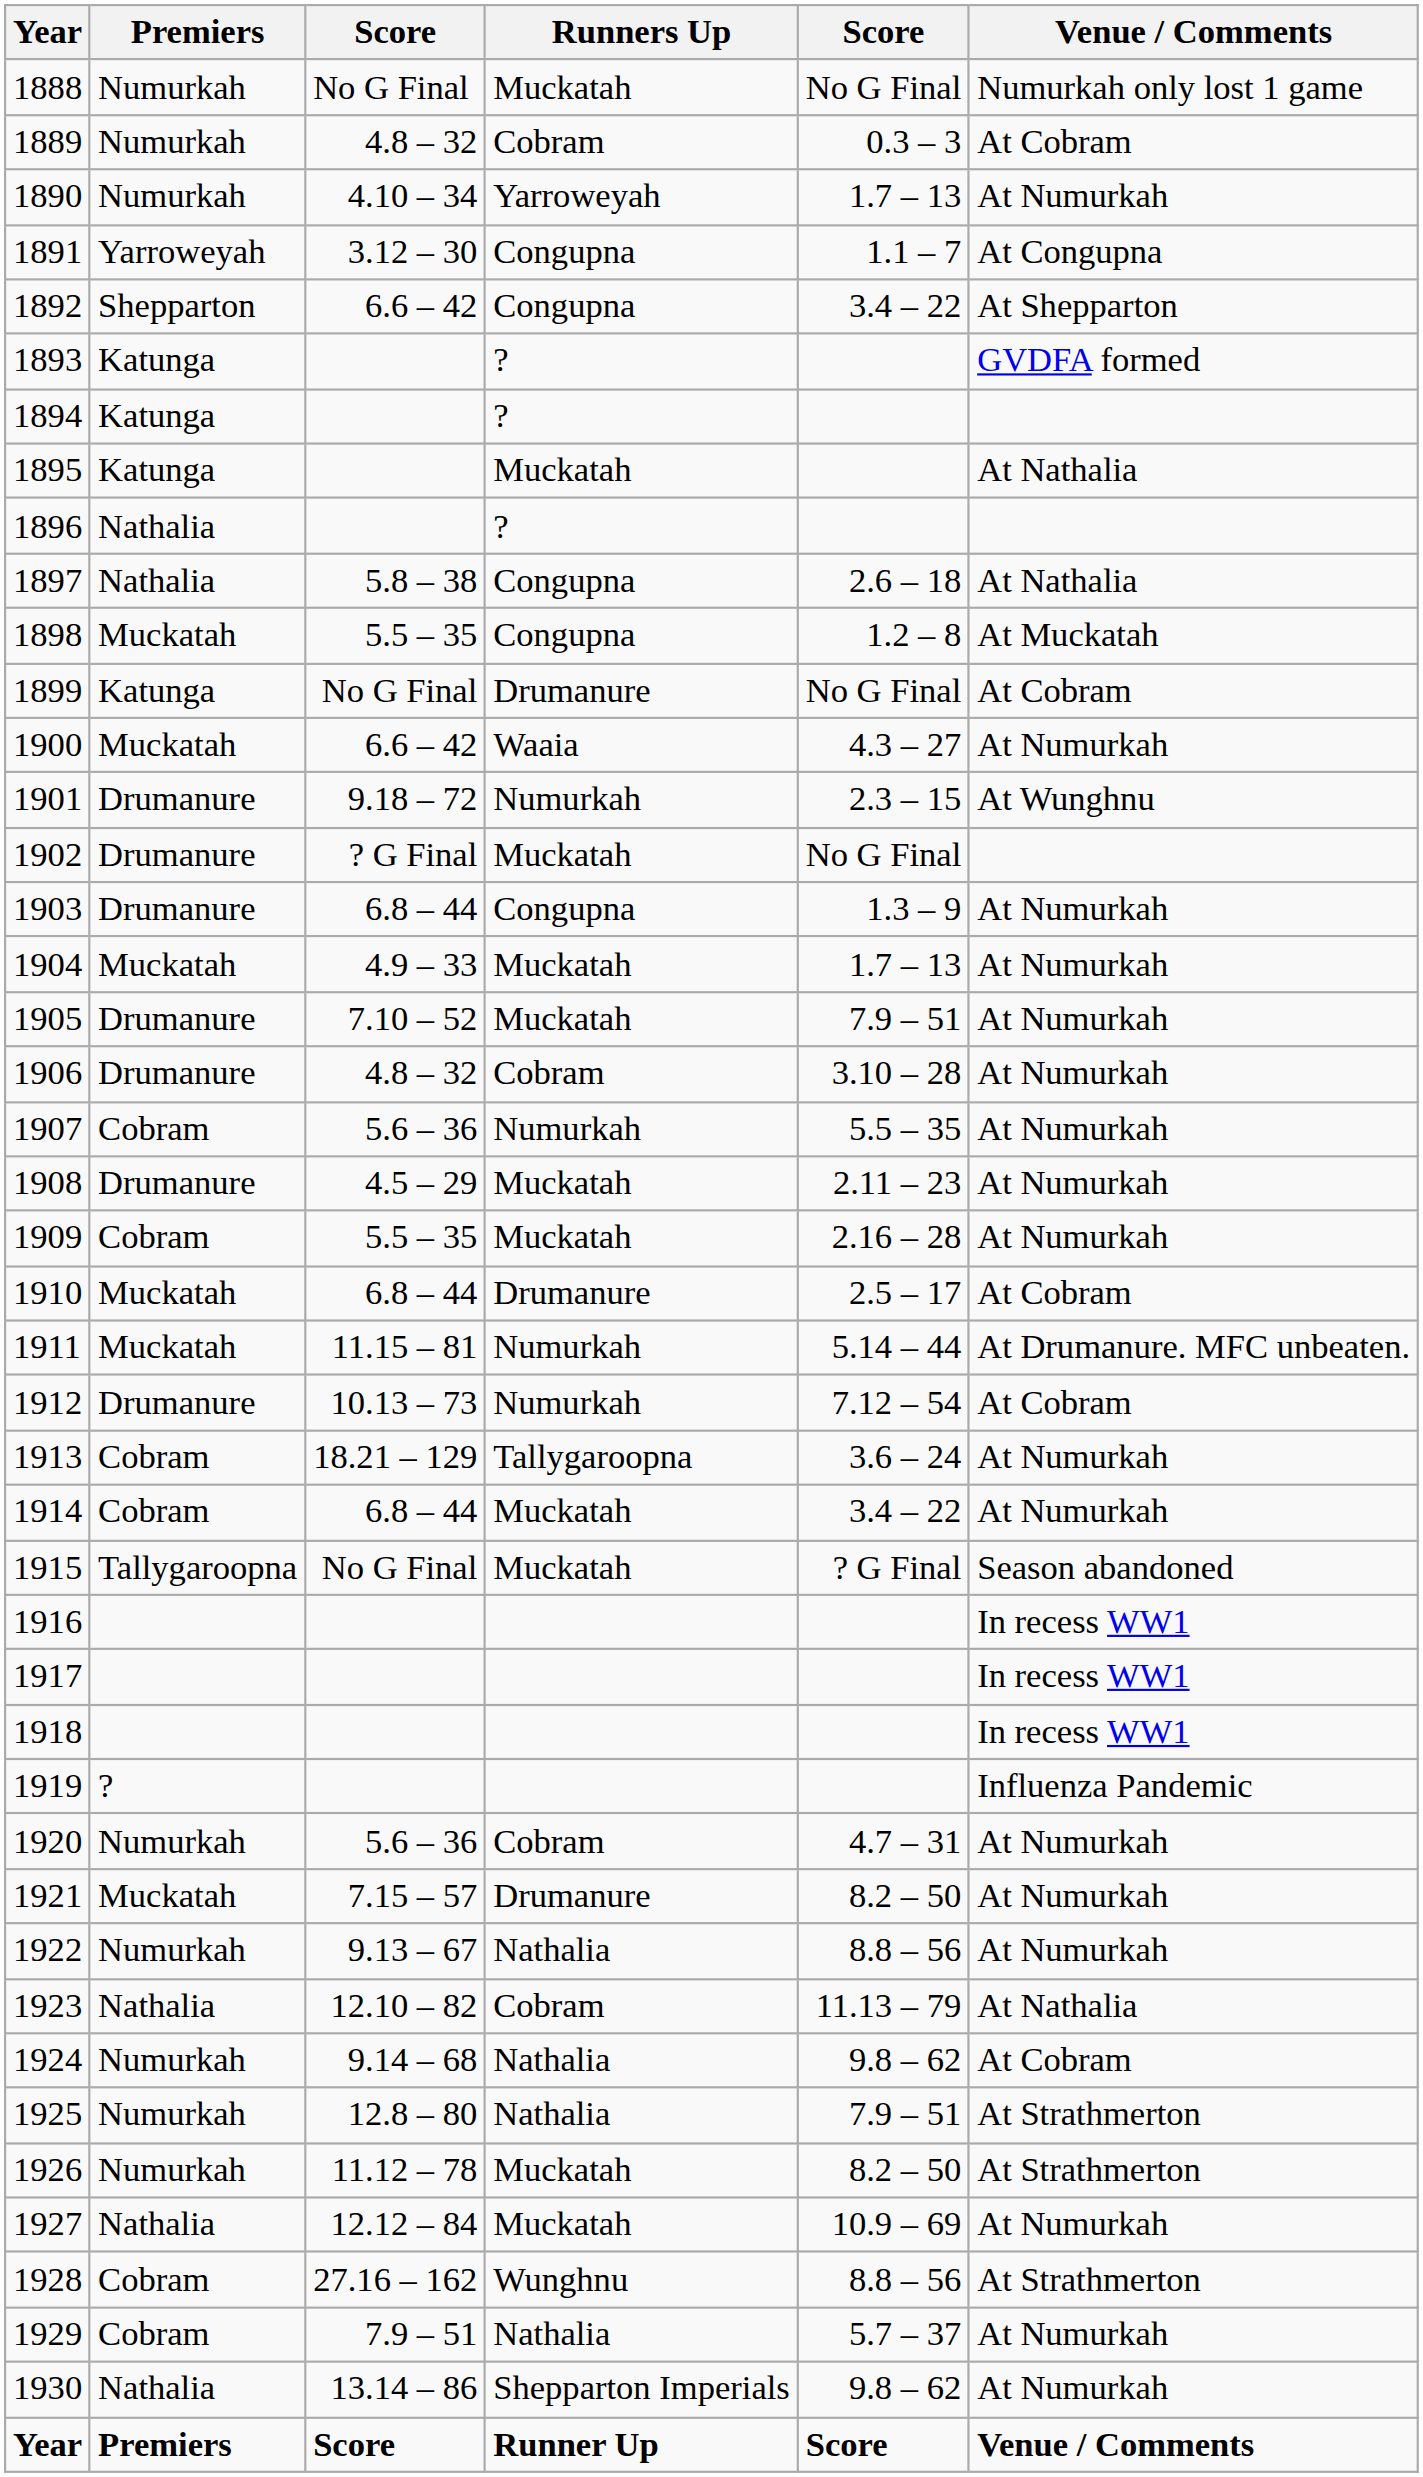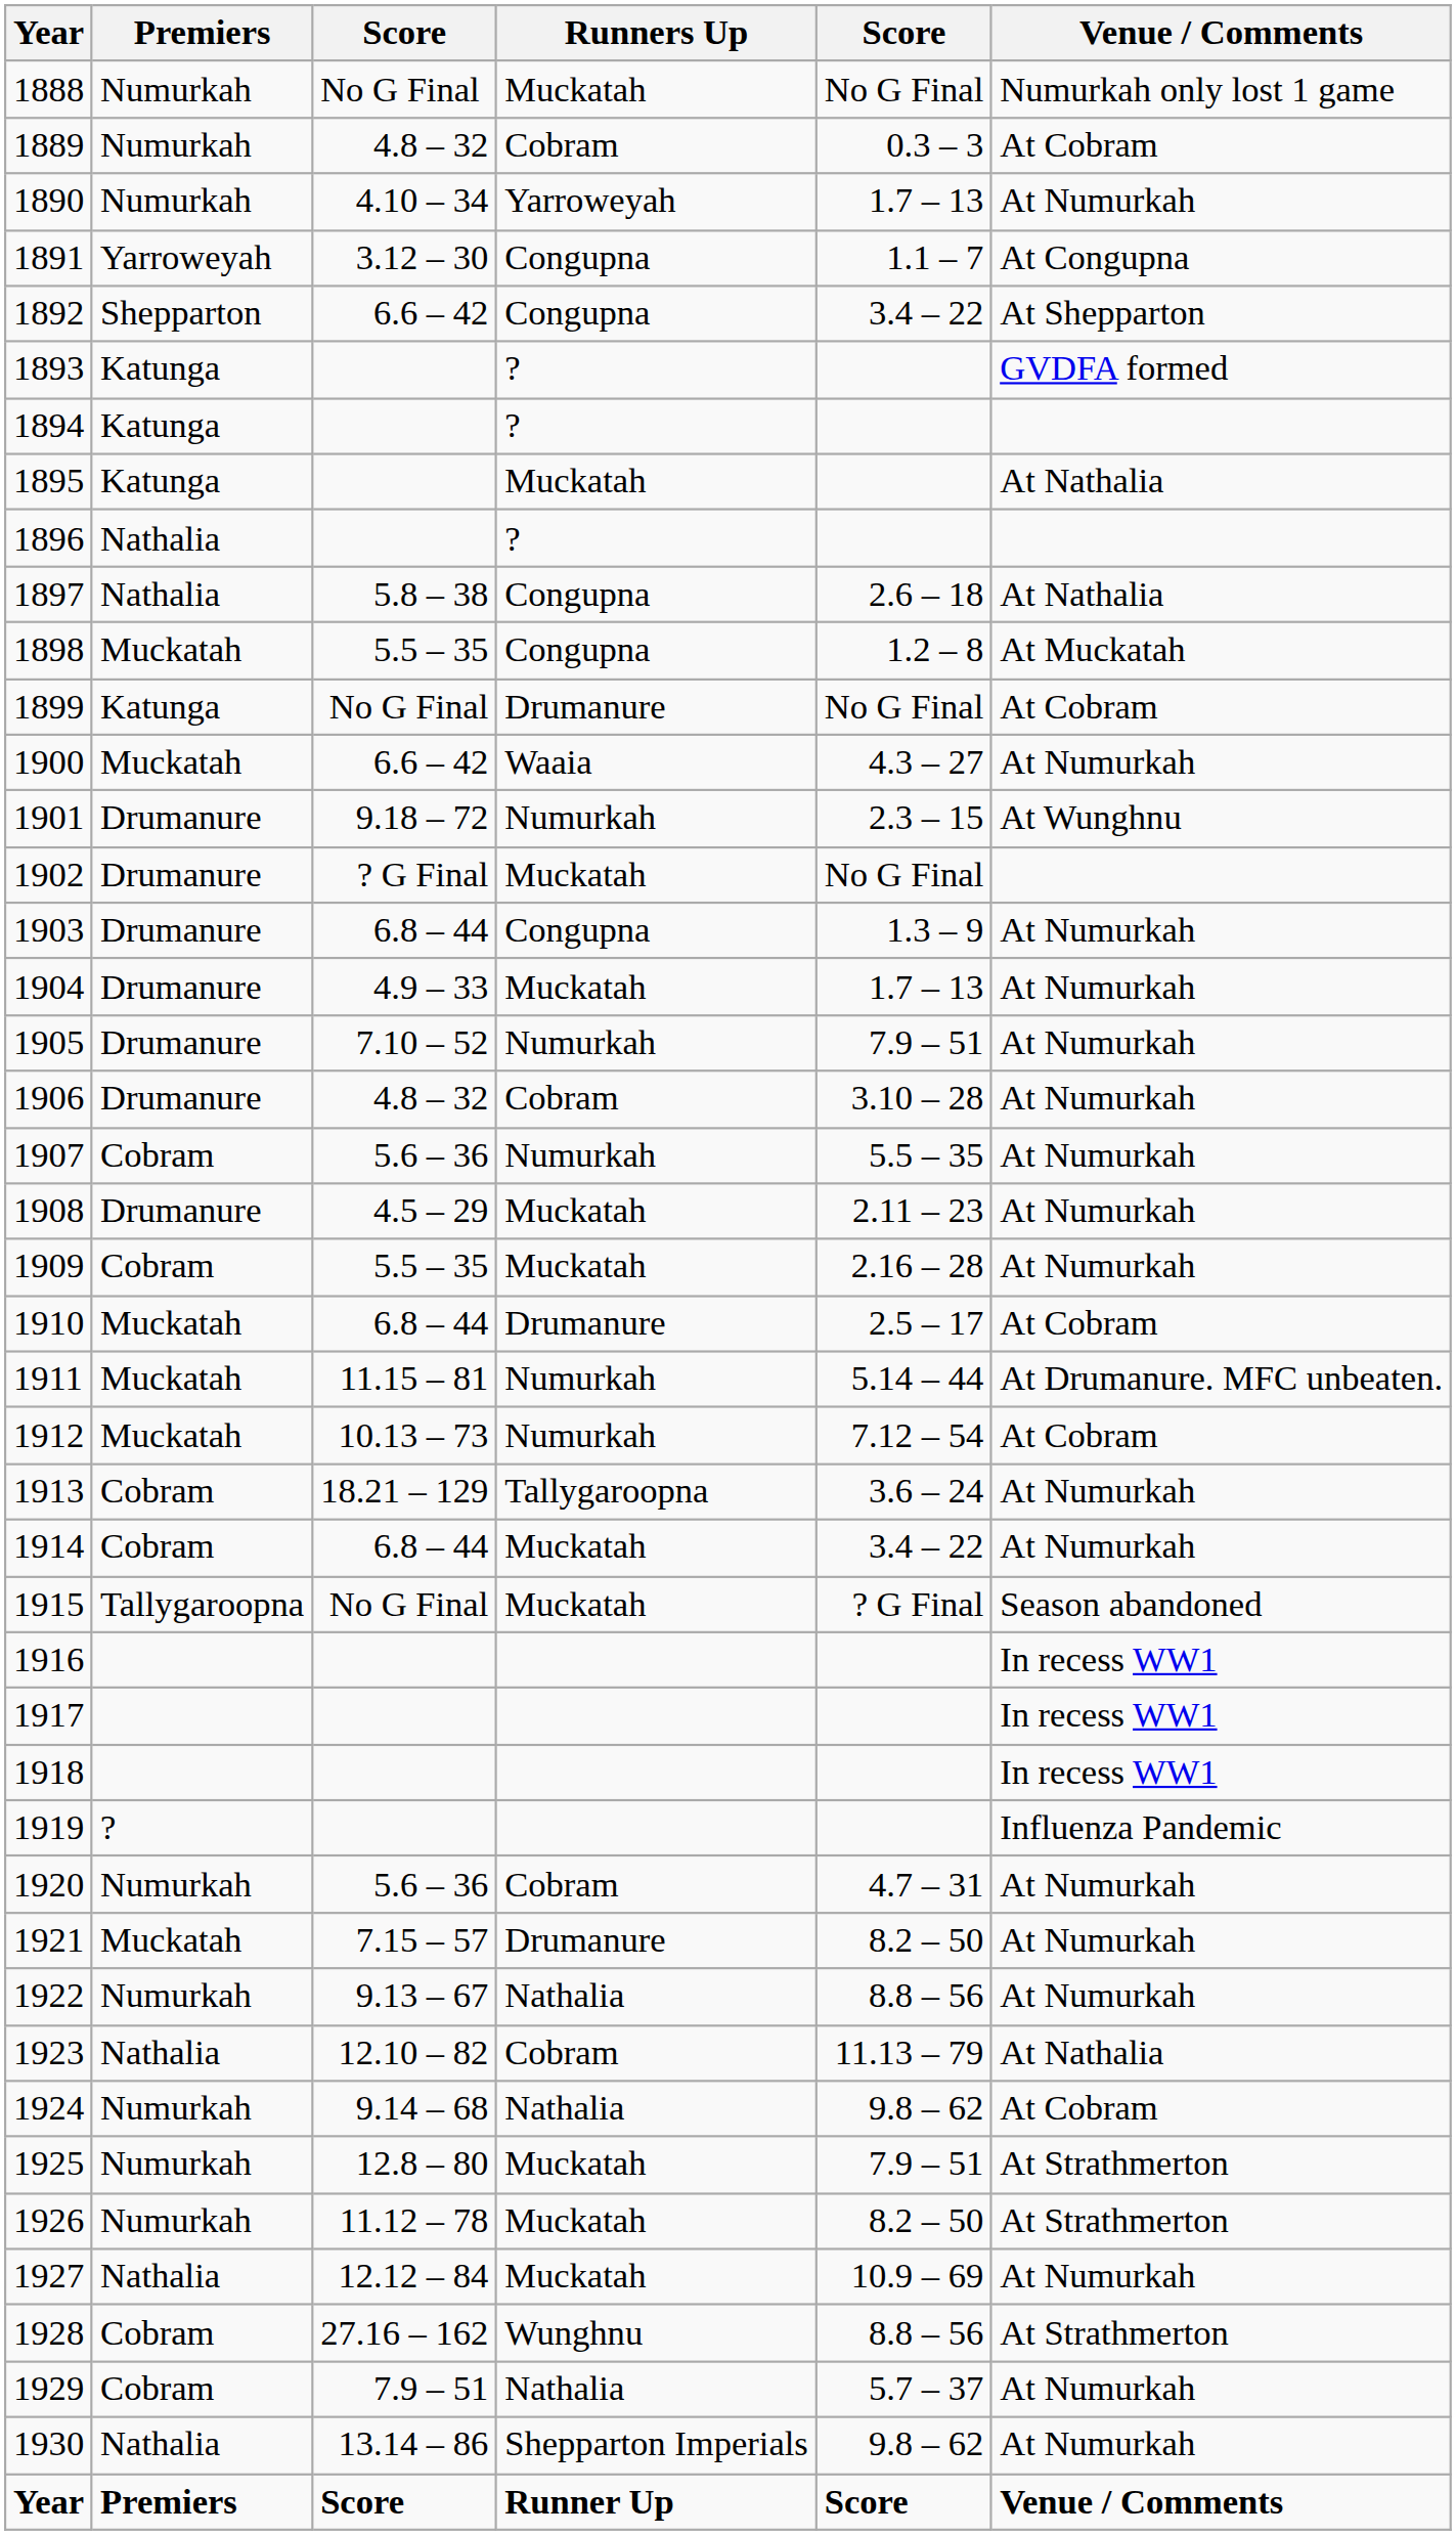 <table class="wikitable sortable">
 <tr>
 <th>Year</th>
 <th><span>Premiers</span></th>
 <th>Score</th>
 <th>Runners Up</th>
 <th>Score</th>
 <th>Venue / Comments</th>
 </tr>
 <tr>
 <td>1888</td>
 <td>Numurkah</td>
 <td>No G Final</td>
 <td>Muckatah</td>
 <td>No G Final</td>
 <td>Numurkah only lost 1 game</td>
 </tr>
 <tr>
 <td>1889</td>
 <td>Numurkah</td>
 <td align=right>4.8 – 32</td>
 <td>Cobram</td>
 <td align=right>0.3 – 3</td>
 <td>At Cobram</td>
 </tr>
 <tr>
 <td>1890</td>
 <td>Numurkah</td>
 <td align=right>4.10 – 34</td>
 <td>Yarroweyah</td>
 <td align=right>1.7 – 13</td>
 <td>At Numurkah</td>
 </tr>
 <tr>
 <td>1891</td>
 <td>Yarroweyah</td>
 <td align=right>3.12 – 30</td>
 <td>Congupna</td>
 <td align=right>1.1 – 7</td>
 <td>At Congupna</td>
 </tr>
 <tr>
 <td>1892</td>
 <td>Shepparton</td>
 <td align=right>6.6 – 42</td>
 <td>Congupna</td>
 <td align=right>3.4 – 22</td>
 <td>At Shepparton</td>
 </tr>
 <tr>
 <td>1893</td>
 <td>Katunga</td>
 <td align=right></td>
 <td>?</td>
 <td align=right></td>
 <td><a href='#'>GVDFA</a> formed</td>
 </tr>
 <tr>
 <td>1894</td>
 <td>Katunga</td>
 <td align=right></td>
 <td>?</td>
 <td align=right></td>
 <td></td>
 </tr>
 <tr>
 <td>1895</td>
 <td>Katunga</td>
 <td align=right></td>
 <td>Muckatah</td>
 <td align=right></td>
 <td>At Nathalia</td>
 </tr>
 <tr>
 <td>1896</td>
 <td>Nathalia</td>
 <td align=right></td>
 <td>?</td>
 <td align=right></td>
 <td></td>
 </tr>
 <tr>
 <td>1897</td>
 <td>Nathalia</td>
 <td align=right>5.8 – 38</td>
 <td>Congupna</td>
 <td align=right>2.6 – 18</td>
 <td>At Nathalia</td>
 </tr>
 <tr>
 <td>1898</td>
 <td>Muckatah</td>
 <td align=right>5.5 – 35</td>
 <td>Congupna</td>
 <td align=right>1.2 – 8</td>
 <td>At Muckatah</td>
 </tr>
 <tr>
 <td>1899</td>
 <td>Katunga</td>
 <td align=right>No G Final</td>
 <td>Drumanure</td>
 <td align=right>No G Final</td>
 <td>At Cobram</td>
 </tr>
 <tr>
 <td>1900</td>
 <td>Muckatah</td>
 <td align=right>6.6 – 42</td>
 <td>Waaia</td>
 <td align=right>4.3 – 27</td>
 <td>At Numurkah</td>
 </tr>
 <tr>
 <td>1901</td>
 <td>Drumanure</td>
 <td align=right>9.18 – 72</td>
 <td>Numurkah</td>
 <td align=right>2.3 – 15</td>
 <td>At Wunghnu</td>
 </tr>
 <tr>
 <td>1902</td>
 <td>Drumanure</td>
 <td align=right>? G Final</td>
 <td>Muckatah</td>
 <td align=right>No G Final</td>
 <td></td>
 </tr>
 <tr>
 <td>1903</td>
 <td>Drumanure</td>
 <td align=right>6.8 – 44</td>
 <td>Congupna</td>
 <td align=right>1.3 – 9</td>
 <td>At Numurkah</td>
 </tr>
 <tr>
 <td>1904</td>
-<td>Muckatah</td>
+<td>Drumanure</td>
 <td align=right>4.9 – 33</td>
 <td>Muckatah</td>
 <td align=right>1.7 – 13</td>
 <td>At Numurkah</td>
 </tr>
 <tr>
 <td>1905</td>
 <td>Drumanure</td>
 <td align=right>7.10 – 52</td>
-<td>Muckatah</td>
+<td>Numurkah</td>
 <td align=right>7.9 – 51</td>
 <td>At Numurkah</td>
 </tr>
 <tr>
 <td>1906</td>
 <td>Drumanure</td>
 <td align=right>4.8 – 32</td>
 <td>Cobram</td>
 <td align=right>3.10  – 28</td>
 <td>At Numurkah</td>
 </tr>
 <tr>
 <td>1907</td>
 <td>Cobram</td>
 <td align=right>5.6 – 36</td>
 <td>Numurkah</td>
 <td align=right>5.5 – 35</td>
 <td>At Numurkah</td>
 </tr>
 <tr>
 <td>1908</td>
 <td>Drumanure</td>
 <td align=right>4.5 – 29</td>
 <td>Muckatah</td>
 <td align=right>2.11 – 23</td>
 <td>At Numurkah</td>
 </tr>
 <tr>
 <td>1909</td>
 <td>Cobram</td>
 <td align=right>5.5 – 35</td>
 <td>Muckatah</td>
 <td align=right>2.16 – 28</td>
 <td>At Numurkah</td>
 </tr>
 <tr>
 <td>1910</td>
 <td>Muckatah</td>
 <td align=right>6.8 – 44</td>
 <td>Drumanure</td>
 <td align=right>2.5 – 17</td>
 <td>At Cobram</td>
 </tr>
 <tr>
 <td>1911</td>
 <td>Muckatah</td>
 <td align=right>11.15 – 81</td>
 <td>Numurkah</td>
 <td align=right>5.14 – 44</td>
 <td>At Drumanure. MFC unbeaten.</td>
 </tr>
 <tr>
 <td>1912</td>
-<td>Drumanure</td>
+<td>Muckatah</td>
 <td align=right>10.13 – 73</td>
 <td>Numurkah</td>
 <td align=right>7.12 – 54</td>
 <td>At Cobram</td>
 </tr>
 <tr>
 <td>1913</td>
 <td>Cobram</td>
 <td align=right>18.21 – 129</td>
 <td>Tallygaroopna</td>
 <td align=right>3.6 – 24</td>
 <td>At Numurkah</td>
 </tr>
 <tr>
 <td>1914</td>
 <td>Cobram</td>
 <td align=right>6.8 – 44</td>
 <td>Muckatah</td>
 <td align=right>3.4 – 22</td>
 <td>At Numurkah</td>
 </tr>
 <tr>
 <td>1915</td>
 <td>Tallygaroopna</td>
 <td align=right>No G Final</td>
 <td>Muckatah</td>
 <td align=right>? G Final</td>
 <td>Season abandoned</td>
 </tr>
 <tr>
 <td>1916</td>
 <td></td>
 <td></td>
 <td></td>
 <td></td>
 <td>In recess <a href='#'>WW1</a></td>
 </tr>
 <tr>
 <td>1917</td>
 <td></td>
 <td></td>
 <td></td>
 <td></td>
 <td>In recess <a href='#'>WW1</a></td>
 </tr>
 <tr>
 <td>1918</td>
 <td></td>
 <td></td>
 <td></td>
 <td></td>
 <td>In recess <a href='#'>WW1</a></td>
 </tr>
 <tr>
 <td>1919</td>
 <td>?</td>
 <td></td>
 <td></td>
 <td></td>
 <td>Influenza Pandemic</td>
 </tr>
 <tr>
 <td>1920</td>
 <td>Numurkah</td>
 <td align=right>5.6 – 36</td>
 <td>Cobram</td>
 <td align=right>4.7 – 31</td>
 <td>At Numurkah</td>
 </tr>
 <tr>
 <td>1921</td>
 <td>Muckatah</td>
 <td align=right>7.15 – 57</td>
 <td>Drumanure</td>
 <td align=right>8.2 – 50</td>
 <td>At Numurkah</td>
 </tr>
 <tr>
 <td>1922</td>
 <td>Numurkah</td>
 <td align=right>9.13 – 67</td>
 <td>Nathalia</td>
 <td align=right>8.8 – 56</td>
 <td>At Numurkah</td>
 </tr>
 <tr>
 <td>1923</td>
 <td>Nathalia</td>
 <td align=right>12.10 – 82</td>
 <td>Cobram</td>
 <td align=right>11.13 – 79</td>
 <td>At Nathalia</td>
 </tr>
 <tr>
 <td>1924</td>
 <td>Numurkah</td>
 <td align=right>9.14 – 68</td>
 <td>Nathalia</td>
 <td align=right>9.8 – 62</td>
 <td>At Cobram</td>
 </tr>
 <tr>
 <td>1925</td>
 <td>Numurkah</td>
 <td align=right>12.8 – 80</td>
-<td>Nathalia</td>
+<td>Muckatah</td>
 <td align=right>7.9 – 51</td>
 <td>At Strathmerton</td>
 </tr>
 <tr>
 <td>1926</td>
 <td>Numurkah</td>
 <td align=right>11.12 – 78</td>
 <td>Muckatah</td>
 <td align=right>8.2 – 50</td>
 <td>At Strathmerton</td>
 </tr>
 <tr>
 <td>1927</td>
 <td>Nathalia</td>
 <td align=right>12.12 – 84</td>
 <td>Muckatah</td>
 <td align=right>10.9 – 69</td>
 <td>At Numurkah</td>
 </tr>
 <tr>
 <td>1928</td>
 <td>Cobram</td>
 <td align=right>27.16 – 162</td>
 <td>Wunghnu</td>
 <td align=right>8.8 – 56</td>
 <td>At Strathmerton</td>
 </tr>
 <tr>
 <td>1929</td>
 <td>Cobram</td>
 <td align=right>7.9 – 51</td>
 <td>Nathalia</td>
 <td align=right>5.7 – 37</td>
 <td>At Numurkah</td>
 </tr>
 <tr>
 <td>1930</td>
 <td>Nathalia</td>
 <td align=right>13.14 – 86</td>
 <td>Shepparton Imperials</td>
 <td align=right>9.8 – 62</td>
 <td>At Numurkah</td>
 </tr>
 <tr>
 <td><span><strong>Year</strong></span></td>
 <td><span><strong>Premiers</strong></span></td>
 <td><span><strong>Score</strong></span></td>
 <td><span><strong>Runner Up</strong></span></td>
 <td><span><strong>Score</strong></span></td>
 <td><span><strong>Venue / Comments</strong></span></td>
 </tr>
 </table>
